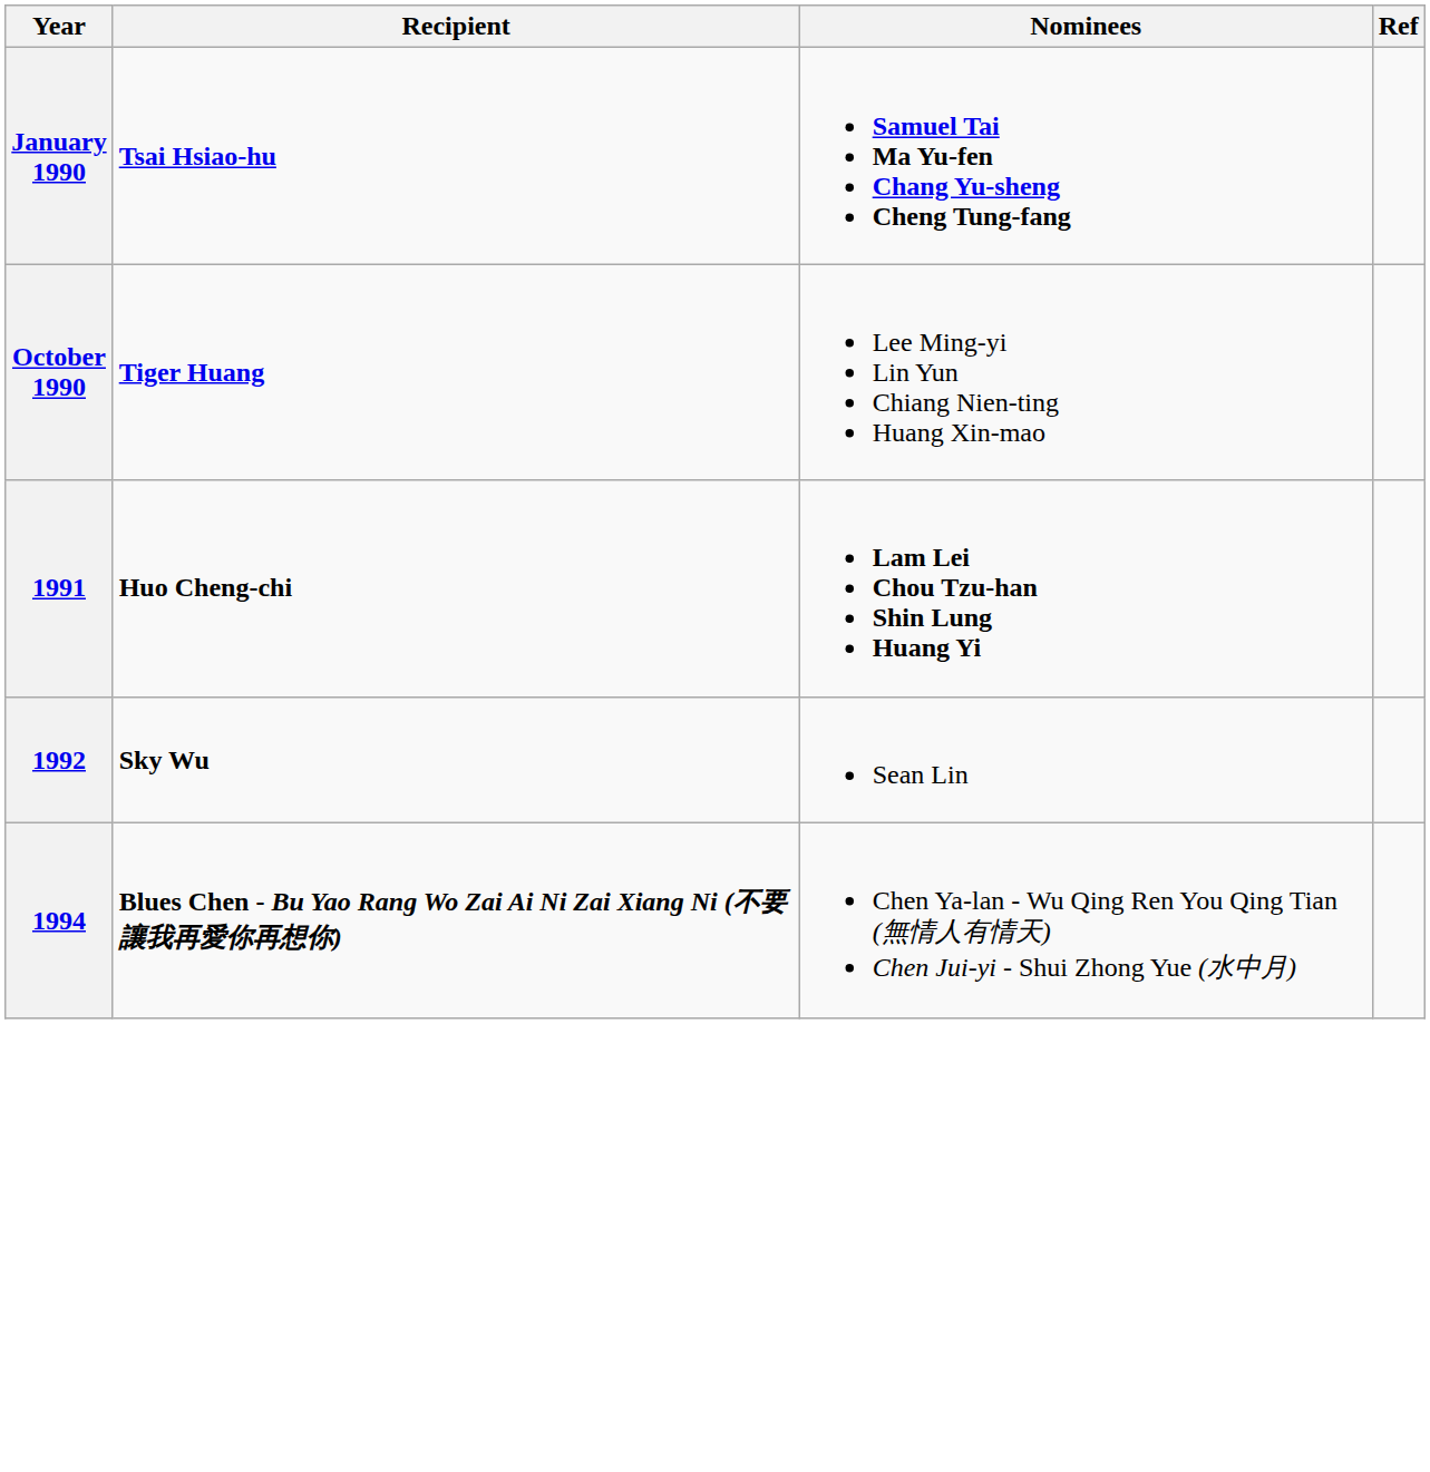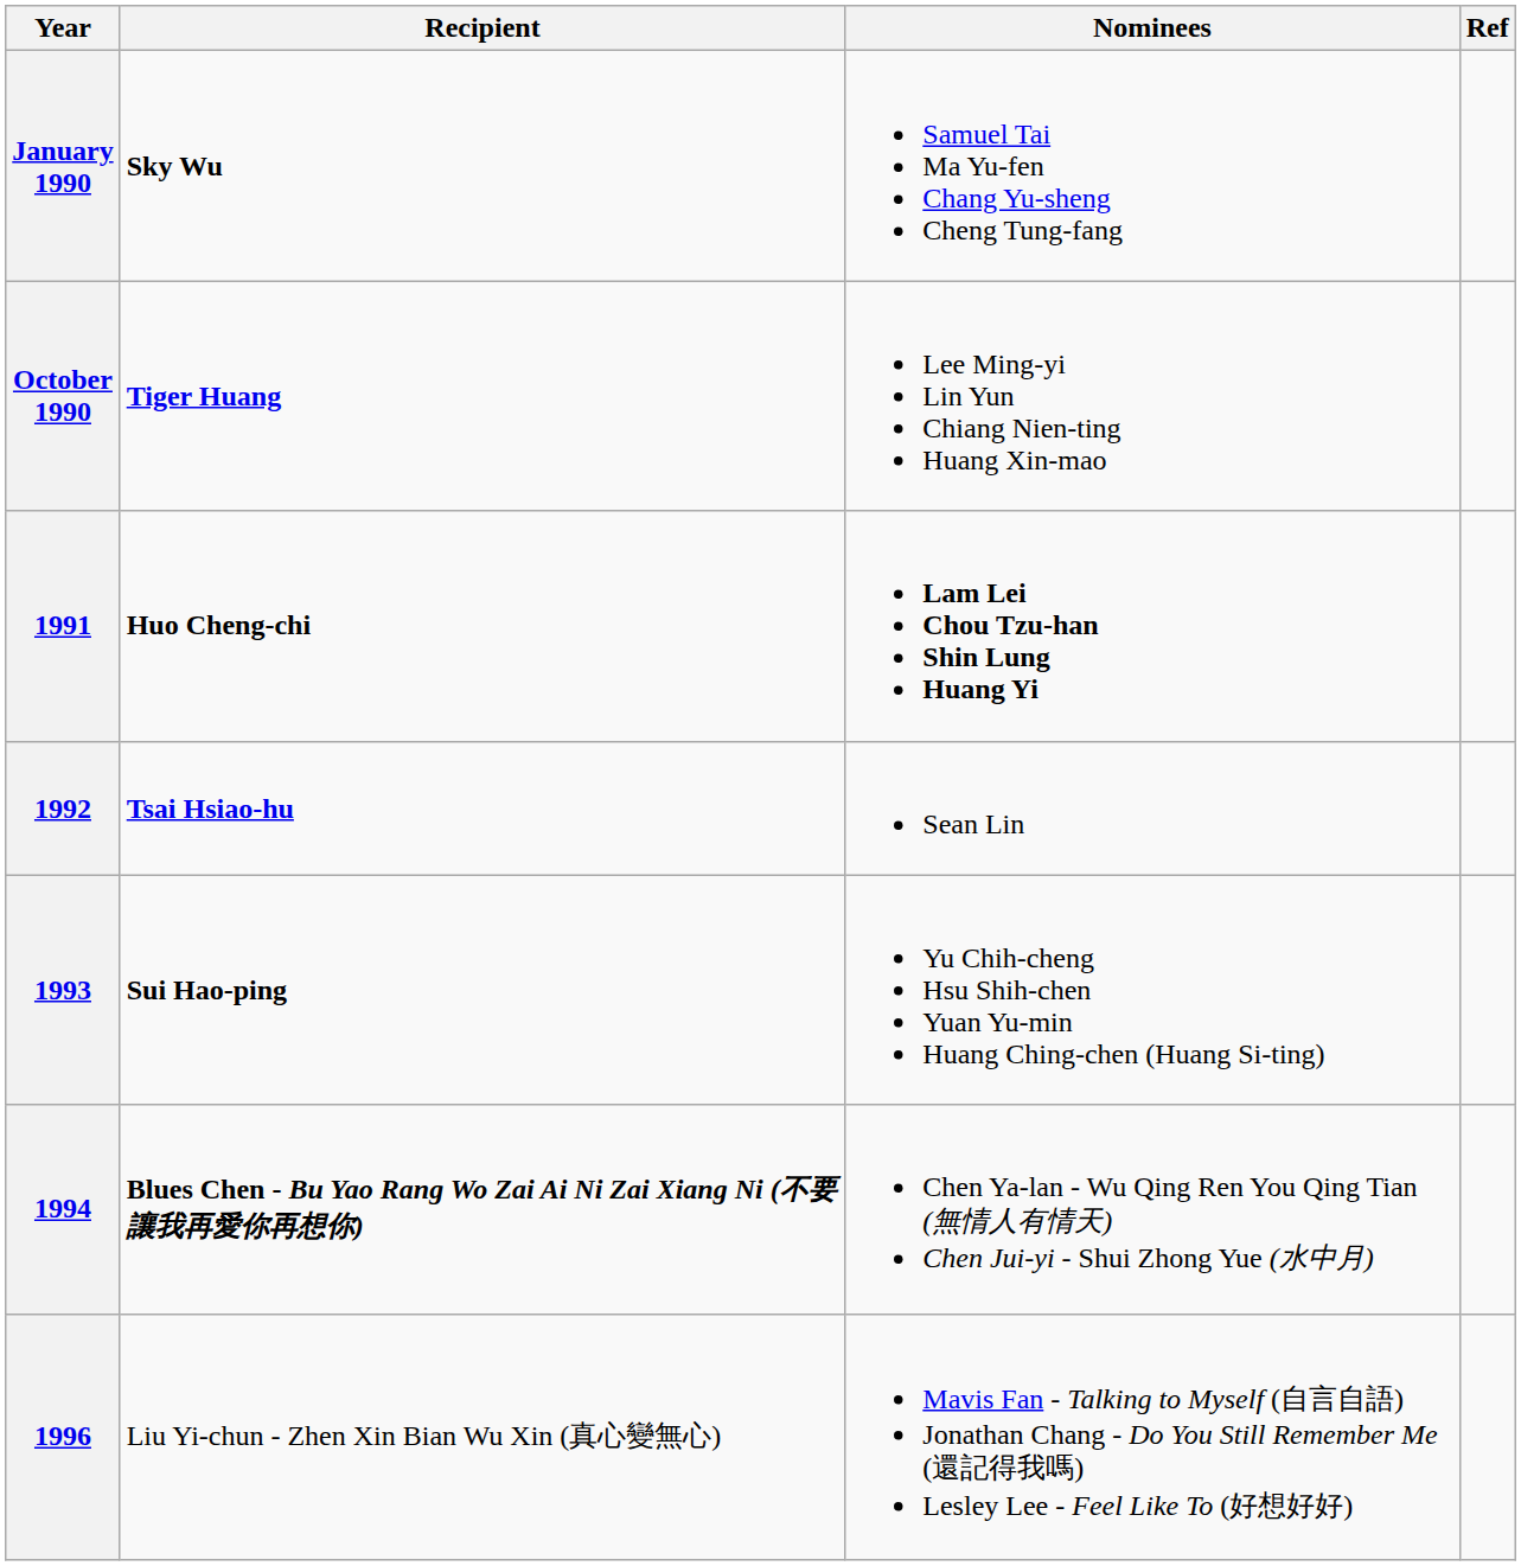 <table class="wikitable center" style="width:850px">
 <tr>
 <th>Year</th>
 <th>Recipient</th>
 <th class=unsortable>Nominees</th>
 <th class=unsortable>Ref</th>
 </tr>
 <tr>
 <th scope="row"><a href='#'>January<br>1990</a></th>
-<td><strong><a href='#'>Tsai Hsiao-hu</a></strong></td>
-<td><strong><br><ul><li><a href='#'>Samuel Tai</a></li><li>Ma Yu-fen</li><li><a href='#'>Chang Yu-sheng</a></li><li>Cheng Tung-fang</li></ul></strong></td>
+<td><strong>Sky Wu</strong></td>
+<td><br><ul><li><a href='#'>Samuel Tai</a></li><li>Ma Yu-fen</li><li><a href='#'>Chang Yu-sheng</a></li><li>Cheng Tung-fang</li></ul></td>
 <td></td>
 </tr>
 <tr>
 <th scope="row"><a href='#'>October<br>1990</a></th>
 <td><strong><a href='#'>Tiger Huang</a></strong></td>
 <td><br><ul><li>Lee Ming-yi</li><li>Lin Yun</li><li>Chiang Nien-ting</li><li>Huang Xin-mao</li></ul></td>
 <td></td>
 </tr>
 <tr>
 <th scope="row"><a href='#'>1991</a></th>
 <td><strong>Huo Cheng-chi</strong></td>
 <td><strong><br><ul><li>Lam Lei</li><li>Chou Tzu-han</li><li>Shin Lung</li><li>Huang Yi</li></ul></strong></td>
 <td></td>
 </tr>
 <tr>
 <th scope="row"><a href='#'>1992</a></th>
-<td><strong>Sky Wu</strong></td>
+<td><strong><a href='#'>Tsai Hsiao-hu</a></strong></td>
 <td><br><ul><li>Sean Lin</li></ul></td>
+<td></td>
+</tr>
+<tr>
+<th scope="row"><a href='#'>1993</a></th>
+<td><strong>Sui Hao-ping</strong></td>
+<td><br><ul><li>Yu Chih-cheng</li><li>Hsu Shih-chen</li><li>Yuan Yu-min</li><li>Huang Ching-chen (Huang Si-ting)</li></ul></td>
 <td></td>
 </tr>
 <tr>
 <th scope="row"><a href='#'>1994</a></th>
 <td><strong>Blues Chen - <em>Bu Yao Rang Wo Zai Ai Ni Zai Xiang Ni<strong><em> (不要讓我再愛你再想你)</td>
 <td><br><ul><li>Chen Ya-lan - </em>Wu Qing Ren You Qing Tian<em> (無情人有情天)</li><li>Chen Jui-yi  - </em>Shui Zhong Yue<em> (水中月)</li></ul></td>
 <td></td>
 </tr>
+<tr>
+<th scope="row"><a href='#'>1996</a></th>
+<td></strong>Liu Yi-chun - </em>Zhen Xin Bian Wu Xin</em></strong> (真心變無心)</td>
+<td><br><ul><li><a href='#'>Mavis Fan</a> - <em>Talking to Myself</em> (自言自語)</li><li>Jonathan Chang - <em>Do You Still Remember Me</em> (還記得我嗎)</li><li>Lesley Lee - <em>Feel Like To</em> (好想好好)</li></ul></td>
+<td></td>
+</tr>
 </table>
